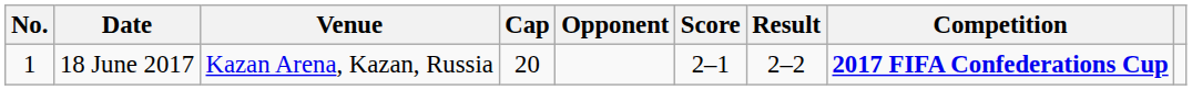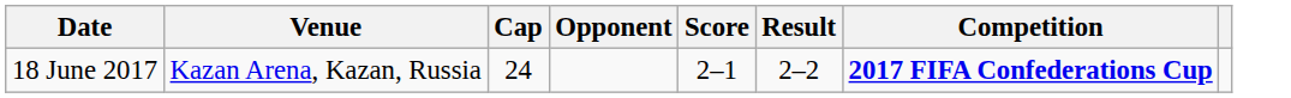 <table class=wikitable>
 <tr>
-<th>No.</th>
 <th>Date</th>
 <th>Venue</th>
 <th>Cap</th>
 <th>Opponent</th>
 <th>Score</th>
 <th>Result</th>
 <th>Competition</th>
 <th></th>
 </tr>
 <tr>
-<td align=center>1</td>
 <td>18 June 2017</td>
 <td><a href='#'>Kazan Arena</a>, Kazan, Russia</td>
-<td align=center>20</td>
+<td align=center>24</td>
 <td></td>
 <td align=center>2–1</td>
 <td align=center>2–2</td>
 <td><strong><a href='#'>2017 FIFA Confederations Cup</a></strong></td>
 <td align=center></td>
 </tr>
 </table>
